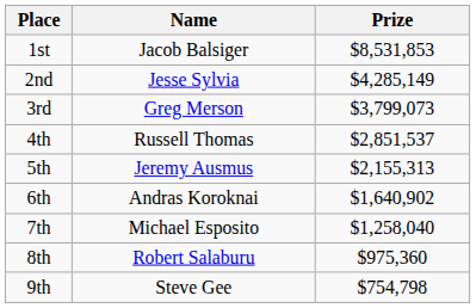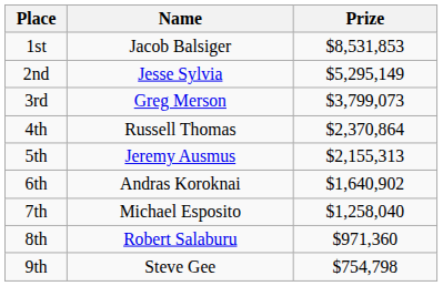 <table class="wikitable">
 <tr>
 <th width="50">Place</th>
 <th width="200">Name</th>
 <th width="125">Prize</th>
 </tr>
 <tr>
 <td align = "center">1st</td>
 <td align = "center">Jacob Balsiger</td>
 <td align = "center">$8,531,853</td>
 </tr>
 <tr>
 <td align = "center">2nd</td>
 <td align = "center"><a href='#'>Jesse Sylvia</a></td>
-<td align = "center">$4,285,149</td>
+<td align = "center">$5,295,149</td>
 </tr>
 <tr>
 <td align = "center">3rd</td>
 <td align = "center"><a href='#'>Greg Merson</a></td>
 <td align = "center">$3,799,073</td>
 </tr>
 <tr>
 <td align = "center">4th</td>
 <td align = "center">Russell Thomas</td>
-<td align = "center">$2,851,537</td>
+<td align = "center">$2,370,864</td>
 </tr>
 <tr>
 <td align = "center">5th</td>
 <td align = "center"><a href='#'>Jeremy Ausmus</a></td>
 <td align = "center">$2,155,313</td>
 </tr>
 <tr>
 <td align = "center">6th</td>
 <td align = "center">Andras Koroknai</td>
 <td align = "center">$1,640,902</td>
 </tr>
 <tr>
 <td align = "center">7th</td>
 <td align = "center">Michael Esposito</td>
 <td align = "center">$1,258,040</td>
 </tr>
 <tr>
 <td align = "center">8th</td>
 <td align = "center"><a href='#'>Robert Salaburu</a></td>
-<td align = "center">$975,360</td>
+<td align = "center">$971,360</td>
 </tr>
 <tr>
 <td align = "center">9th</td>
 <td align = "center">Steve Gee</td>
 <td align = "center">$754,798</td>
 </tr>
 </table>
